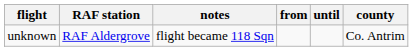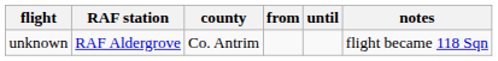 <table class=wikitable>
 <tr>
 <th>flight</th>
 <th>RAF station</th>
-<th>notes</th>
+<th>county</th>
 <th>from</th>
 <th>until</th>
-<th>county</th>
+<th>notes</th>
 </tr>
 <tr>
 <td>unknown</td>
 <td><a href='#'>RAF Aldergrove</a></td>
-<td>flight became <a href='#'>118 Sqn</a></td>
+<td>Co. Antrim</td>
 <td></td>
 <td></td>
-<td>Co. Antrim</td>
+<td>flight became <a href='#'>118 Sqn</a></td>
 </tr>
 </table>
